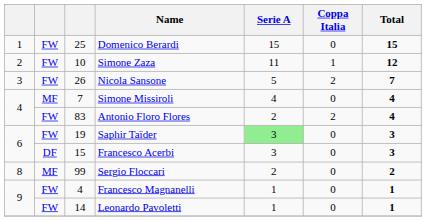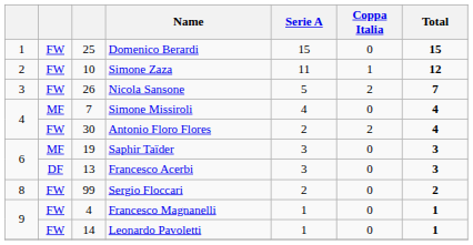 <table class="wikitable sortable" style="font-size: 95%; text-align: center;">
 <tr>
 <th width=35></th>
 <th width=35></th>
 <th width=35></th>
 <th width= 200>Name</th>
 <th width= 75><a href='#'>Serie A</a></th>
 <th width= 75><a href='#'>Coppa Italia</a></th>
 <th width= 75>Total</th>
 </tr>
 <tr>
 <td>1</td>
 <td><a href='#'>FW</a></td>
 <td>25</td>
 <td align=left> <a href='#'>Domenico Berardi</a></td>
 <td>15</td>
 <td>0</td>
 <td><strong>15</strong></td>
 </tr>
 <tr>
 <td>2</td>
 <td><a href='#'>FW</a></td>
 <td>10</td>
 <td align=left> <a href='#'>Simone Zaza</a></td>
 <td>11</td>
 <td>1</td>
 <td><strong>12</strong></td>
 </tr>
 <tr>
 <td>3</td>
 <td><a href='#'>FW</a></td>
 <td>26</td>
 <td align=left> <a href='#'>Nicola Sansone</a></td>
 <td>5</td>
 <td>2</td>
 <td><strong>7</strong></td>
 </tr>
 <tr>
 <td rowspan="2">4</td>
 <td><a href='#'>MF</a></td>
 <td>7</td>
 <td align=left> <a href='#'>Simone Missiroli</a></td>
 <td>4</td>
 <td>0</td>
 <td><strong>4</strong></td>
 </tr>
 <tr>
 <td><a href='#'>FW</a></td>
-<td>83</td>
+<td>30</td>
 <td align=left> <a href='#'>Antonio Floro Flores</a></td>
 <td>2</td>
 <td>2</td>
 <td><strong>4</strong></td>
 </tr>
 <tr>
 <td rowspan="2">6</td>
-<td><a href='#'>FW</a></td>
+<td><a href='#'>MF</a></td>
 <td>19</td>
 <td align=left> <a href='#'>Saphir Taïder</a></td>
-<td style="background: lightgreen;">3</td>
+<td>3</td>
 <td>0</td>
 <td><strong>3</strong></td>
 </tr>
 <tr>
 <td><a href='#'>DF</a></td>
-<td>15</td>
+<td>13</td>
 <td align=left> <a href='#'>Francesco Acerbi</a></td>
 <td>3</td>
 <td>0</td>
 <td><strong>3</strong></td>
 </tr>
 <tr>
 <td>8</td>
-<td><a href='#'>MF</a></td>
+<td><a href='#'>FW</a></td>
 <td>99</td>
 <td align=left> <a href='#'>Sergio Floccari</a></td>
 <td>2</td>
 <td>0</td>
 <td><strong>2</strong></td>
 </tr>
 <tr>
 <td rowspan="2">9</td>
 <td><a href='#'>FW</a></td>
 <td>4</td>
 <td align=left> <a href='#'>Francesco Magnanelli</a></td>
 <td>1</td>
 <td>0</td>
 <td><strong>1</strong></td>
 </tr>
 <tr>
 <td><a href='#'>FW</a></td>
 <td>14</td>
 <td align=left> <a href='#'>Leonardo Pavoletti</a></td>
 <td>1</td>
 <td>0</td>
 <td><strong>1</strong></td>
 </tr>
 <tr>
 </tr>
 </table>
